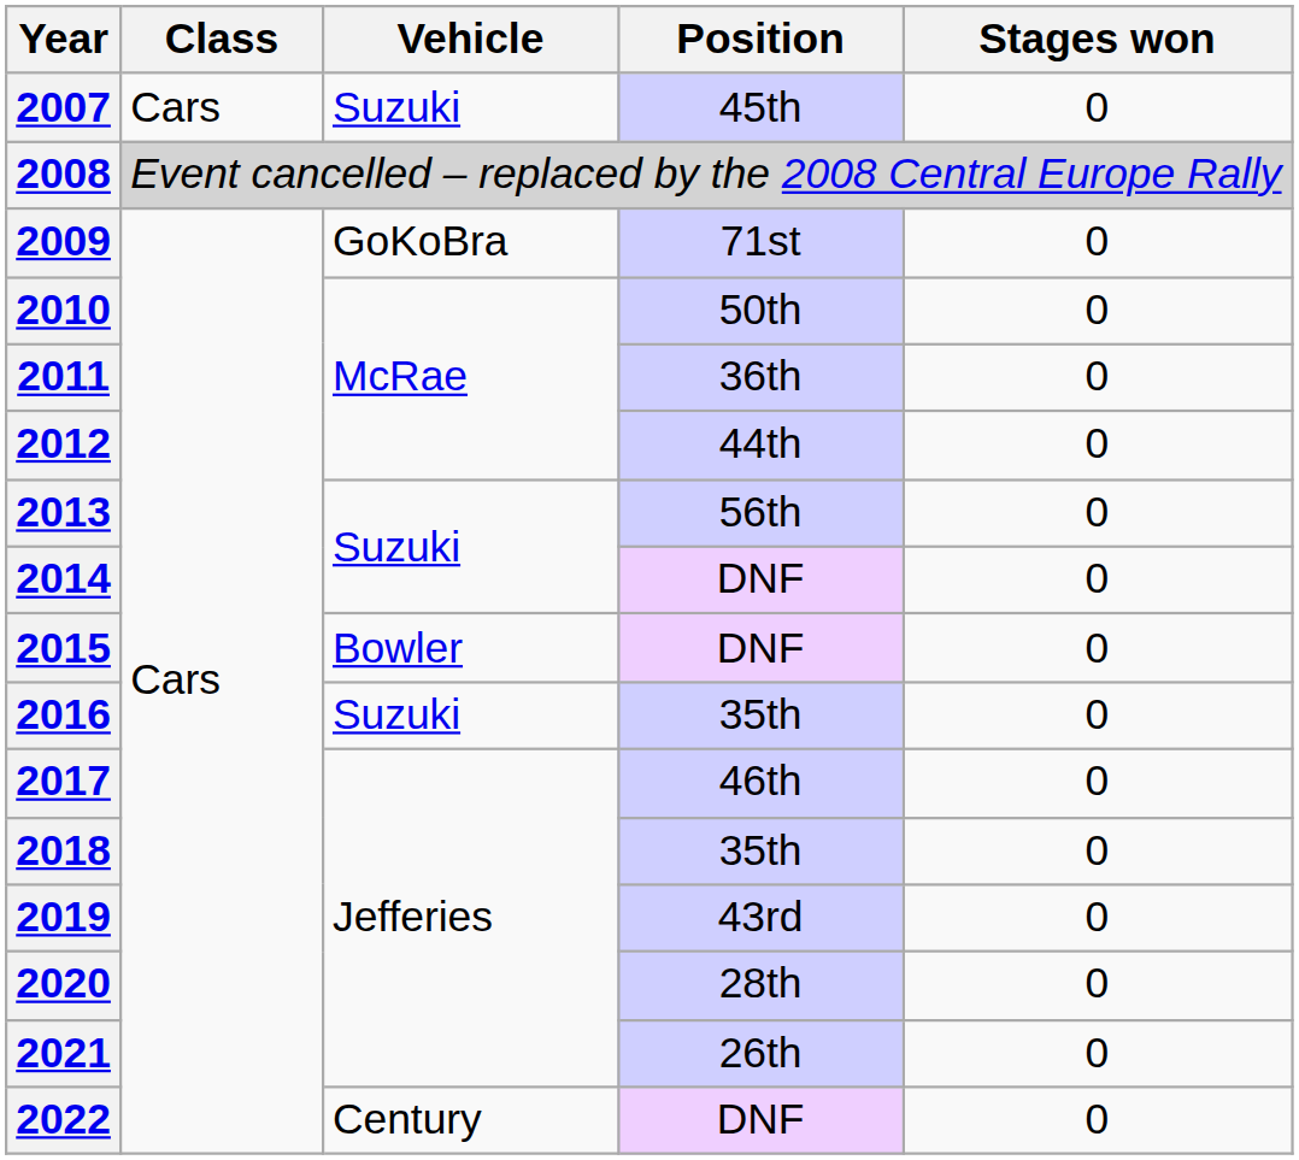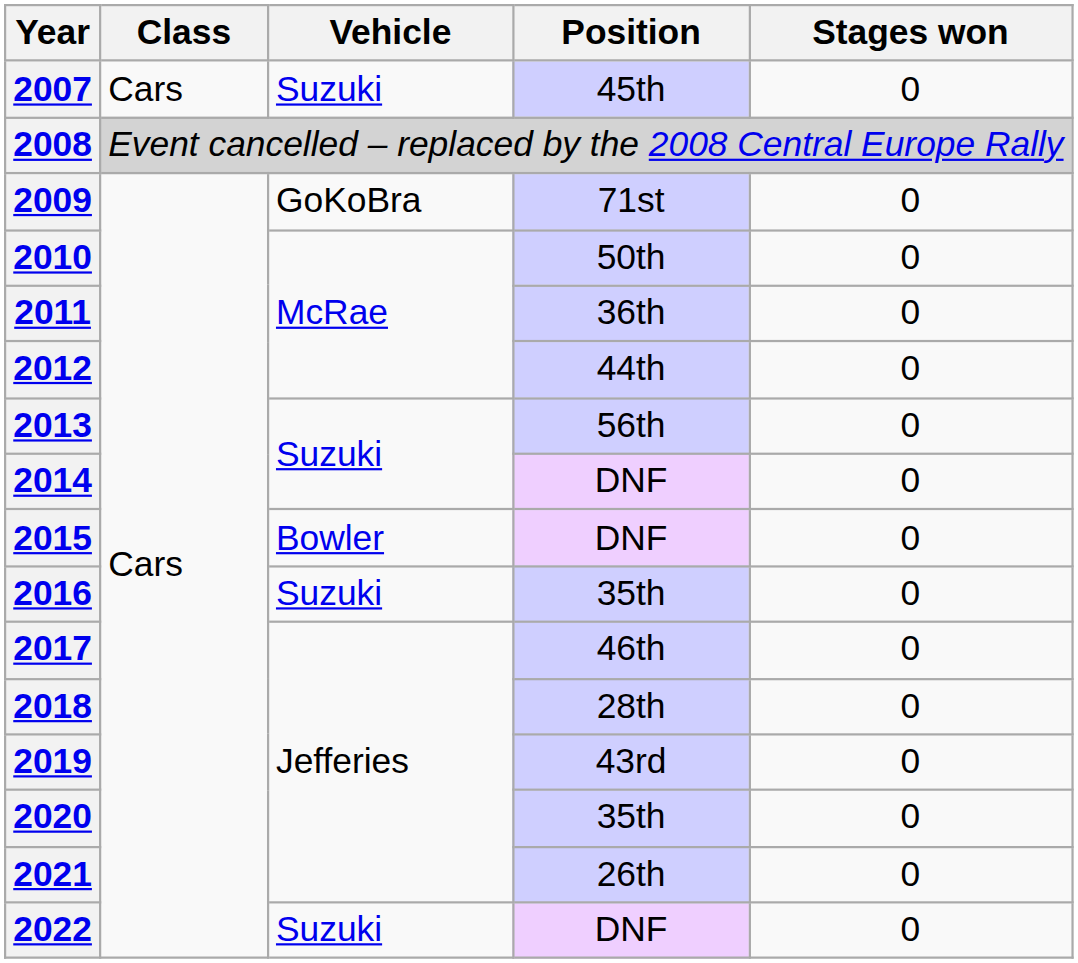 <table class="wikitable">
 <tr>
 <th>Year</th>
 <th>Class</th>
 <th>Vehicle</th>
 <th>Position</th>
 <th>Stages won</th>
 </tr>
 <tr>
 <th><a href='#'>2007</a></th>
 <td>Cars</td>
 <td> <a href='#'>Suzuki</a></td>
 <td align="center" style="background:#CFCFFF;">45th</td>
 <td align="center">0</td>
 </tr>
 <tr>
 <th><a href='#'>2008</a></th>
 <td colspan=4 align=center style="background:lightgrey;"><em>Event cancelled – replaced by the <a href='#'>2008 Central Europe Rally</a></em></td>
 </tr>
 <tr>
 <th><a href='#'>2009</a></th>
 <td rowspan=14>Cars</td>
 <td> GoKoBra</td>
 <td align="center" style="background:#CFCFFF;">71st</td>
 <td align="center">0</td>
 </tr>
 <tr>
 <th><a href='#'>2010</a></th>
 <td rowspan=3> <a href='#'>McRae</a></td>
 <td align="center" style="background:#CFCFFF;">50th</td>
 <td align="center">0</td>
 </tr>
 <tr>
 <th><a href='#'>2011</a></th>
 <td align="center" style="background:#CFCFFF;">36th</td>
 <td align="center">0</td>
 </tr>
 <tr>
 <th><a href='#'>2012</a></th>
 <td align="center" style="background:#CFCFFF;">44th</td>
 <td align="center">0</td>
 </tr>
 <tr>
 <th><a href='#'>2013</a></th>
 <td rowspan=2> <a href='#'>Suzuki</a></td>
 <td align="center" style="background:#CFCFFF;">56th</td>
 <td align="center">0</td>
 </tr>
 <tr>
 <th><a href='#'>2014</a></th>
 <td align="center" style="background:#EFCFFF;">DNF</td>
 <td align="center">0</td>
 </tr>
 <tr>
 <th><a href='#'>2015</a></th>
 <td> <a href='#'>Bowler</a></td>
 <td align="center" style="background:#EFCFFF;">DNF</td>
 <td align="center">0</td>
 </tr>
 <tr>
 <th><a href='#'>2016</a></th>
 <td> <a href='#'>Suzuki</a></td>
 <td align="center" style="background:#CFCFFF;">35th</td>
 <td align="center">0</td>
 </tr>
 <tr>
 <th><a href='#'>2017</a></th>
 <td rowspan=5> Jefferies</td>
 <td align="center" style="background:#CFCFFF;">46th</td>
 <td align="center">0</td>
 </tr>
 <tr>
 <th><a href='#'>2018</a></th>
-<td align="center" style="background:#CFCFFF;">35th</td>
+<td align="center" style="background:#CFCFFF;">28th</td>
 <td align="center">0</td>
 </tr>
 <tr>
 <th><a href='#'>2019</a></th>
 <td align="center" style="background:#CFCFFF;">43rd</td>
 <td align="center">0</td>
 </tr>
 <tr>
 <th><a href='#'>2020</a></th>
-<td align="center" style="background:#CFCFFF;">28th</td>
+<td align="center" style="background:#CFCFFF;">35th</td>
 <td align="center">0</td>
 </tr>
 <tr>
 <th><a href='#'>2021</a></th>
 <td align="center" style="background:#CFCFFF;">26th</td>
 <td align="center">0</td>
 </tr>
 <tr>
 <th><a href='#'>2022</a></th>
-<td> Century</td>
+<td> <a href='#'>Suzuki</a></td>
 <td align="center" style="background:#EFCFFF;">DNF</td>
 <td align="center">0</td>
 </tr>
 </table>
